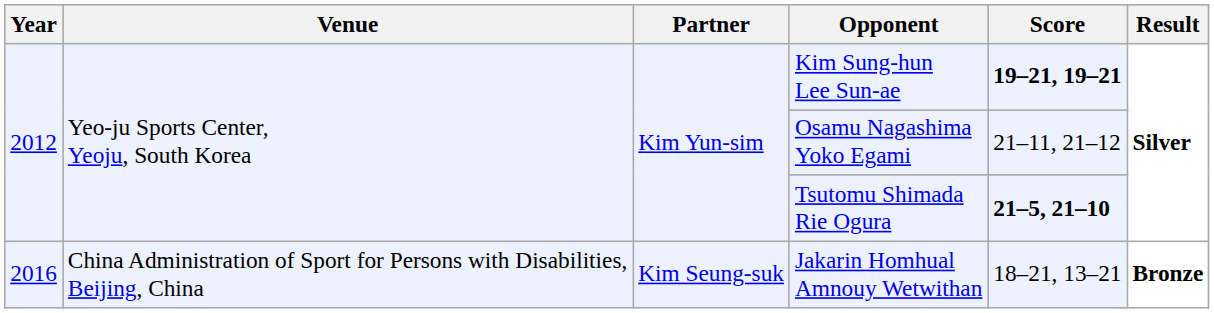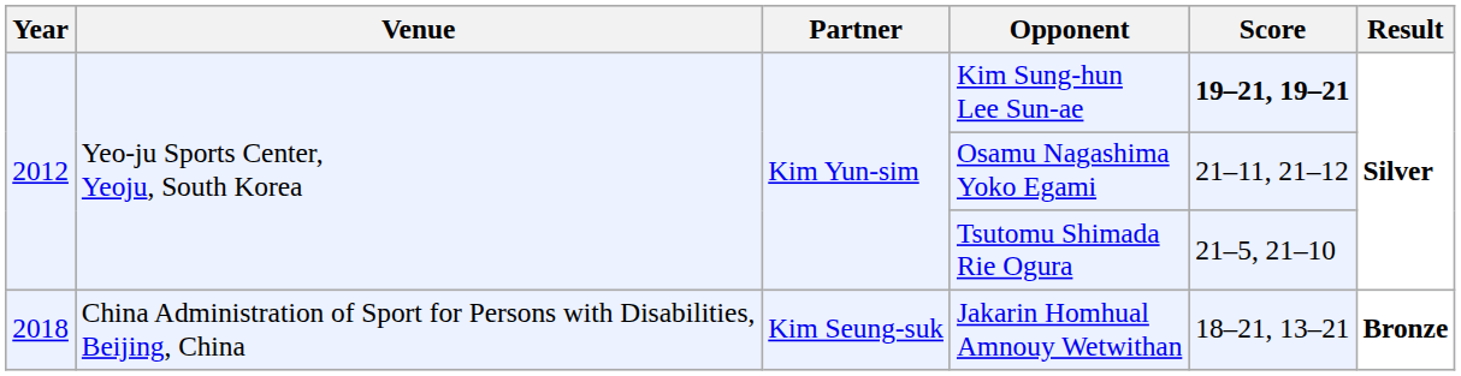 <table class="sortable wikitable" style="font-size: 90%;">
 <tr>
 <th>Year</th>
 <th>Venue</th>
 <th>Partner</th>
 <th>Opponent</th>
 <th>Score</th>
 <th>Result</th>
 </tr>
 <tr style="background:#ECF2FF">
 <td rowspan="3" align="center"><a href='#'>2012</a></td>
 <td rowspan="3" align="left">Yeo-ju Sports Center,<br><a href='#'>Yeoju</a>, South Korea</td>
 <td rowspan="3" align="left"> <a href='#'>Kim Yun-sim</a></td>
 <td> <a href='#'>Kim Sung-hun</a><br> <a href='#'>Lee Sun-ae</a></td>
 <td><strong>19–21, 19–21</strong></td>
 <td rowspan="3" style="text-align:left; background:white"> <strong>Silver</strong></td>
 </tr>
 <tr style="background:#ECF2FF">
 <td> <a href='#'>Osamu Nagashima</a><br> <a href='#'>Yoko Egami</a></td>
 <td>21–11, 21–12</td>
 </tr>
 <tr style="background:#ECF2FF">
 <td> <a href='#'>Tsutomu Shimada</a><br> <a href='#'>Rie Ogura</a></td>
-<td><strong>21–5, 21–10</strong></td>
+<td>21–5, 21–10</td>
 </tr>
 <tr style="background:#ECF2FF">
-<td align="center"><a href='#'>2016</a></td>
+<td align="center"><a href='#'>2018</a></td>
 <td align="left">China Administration of Sport for Persons with Disabilities,<br><a href='#'>Beijing</a>, China</td>
 <td align="left"> <a href='#'>Kim Seung-suk</a></td>
 <td align="left"> <a href='#'>Jakarin Homhual</a><br> <a href='#'>Amnouy Wetwithan</a></td>
 <td align="left">18–21, 13–21</td>
 <td style="text-align:left; background:white"> <strong>Bronze</strong></td>
 </tr>
 </table>
